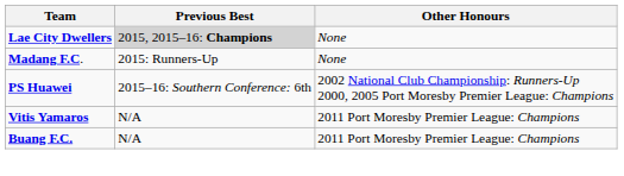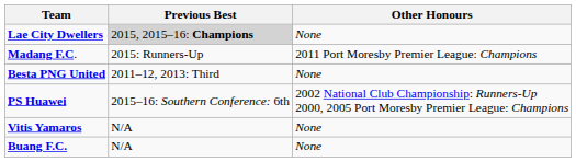 <table class="wikitable">
 <tr>
 <th>Team</th>
 <th>Previous Best</th>
 <th>Other Honours</th>
 </tr>
 <tr>
 <td><a href='#'><strong>Lae City Dwellers</strong></a></td>
 <td style="background: lightgrey;">2015, 2015–16: <strong>Champions</strong></td>
 <td><em>None</em></td>
 </tr>
 <tr>
 <td><a href='#'><strong>Madang F.C</strong></a>.</td>
 <td>2015: Runners-Up</td>
+<td>2011 Port Moresby Premier League: <em>Champions</em></td>
+</tr>
+<tr>
+<td><strong><a href='#'>Besta PNG United</a></strong></td>
+<td>2011–12, 2013: Third</td>
 <td><em>None</em></td>
 </tr>
 <tr>
 <td><strong><a href='#'>PS Huawei</a></strong></td>
 <td>2015–16: <em>Southern Conference:</em> 6th</td>
 <td>2002 <a href='#'>National Club Championship</a>: <em>Runners-Up</em><br>2000, 2005 Port Moresby Premier League: <em>Champions</em></td>
 </tr>
 <tr>
 <td><strong><a href='#'>Vitis Yamaros</a></strong></td>
 <td>N/A</td>
-<td>2011 Port Moresby Premier League: <em>Champions</em></td>
+<td><em>None</em></td>
 </tr>
 <tr>
 <td><strong><a href='#'>Buang F.C.</a></strong></td>
 <td>N/A</td>
-<td>2011 Port Moresby Premier League: <em>Champions</em></td>
+<td><em>None</em></td>
 </tr>
 </table>
